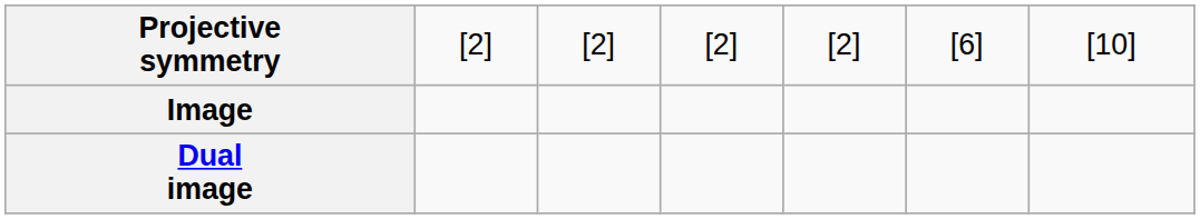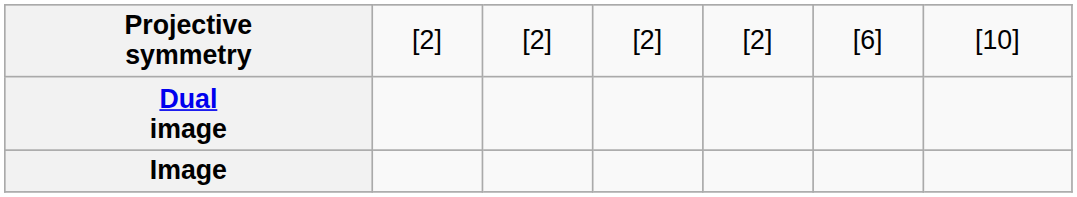 <table class=wikitable width=640>
 <tr align=center>
 <th>Projective<br>symmetry</th>
 <td>[2]</td>
 <td>[2]</td>
 <td>[2]</td>
 <td>[2]</td>
 <td>[6]</td>
 <td>[10]</td>
 </tr>
 <tr>
+<th><a href='#'>Dual</a><br>image</th>
+<td></td>
+<td></td>
+<td></td>
+<td></td>
+<td></td>
+<td></td>
+</tr>
+<tr>
 <th>Image</th>
 <td></td>
 <td></td>
 <td></td>
 <td></td>
 <td></td>
 <td></td>
 </tr>
-<tr>
-<th><a href='#'>Dual</a><br>image</th>
-<td></td>
-<td></td>
-<td></td>
-<td></td>
-<td></td>
-<td></td>
-</tr>
 </table>
